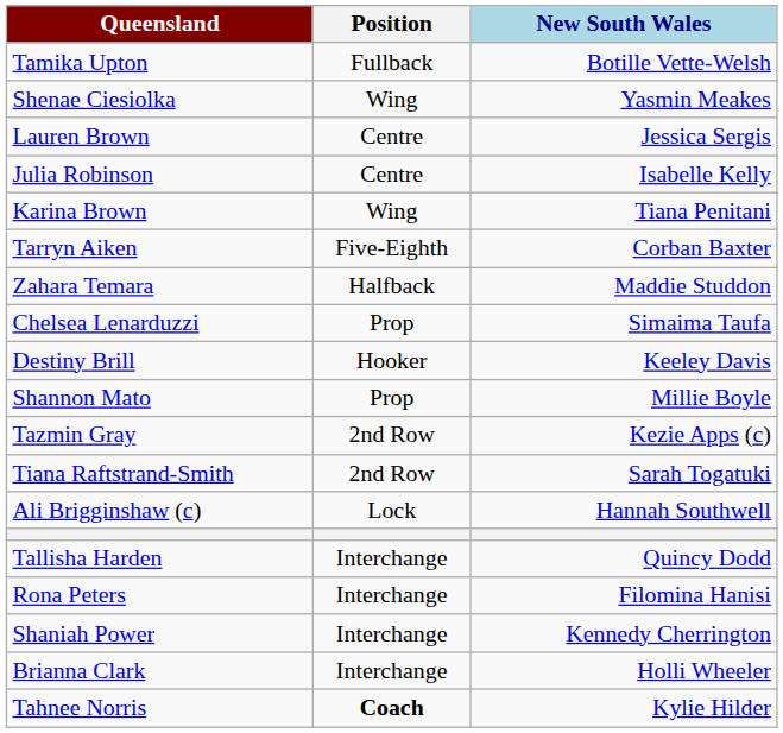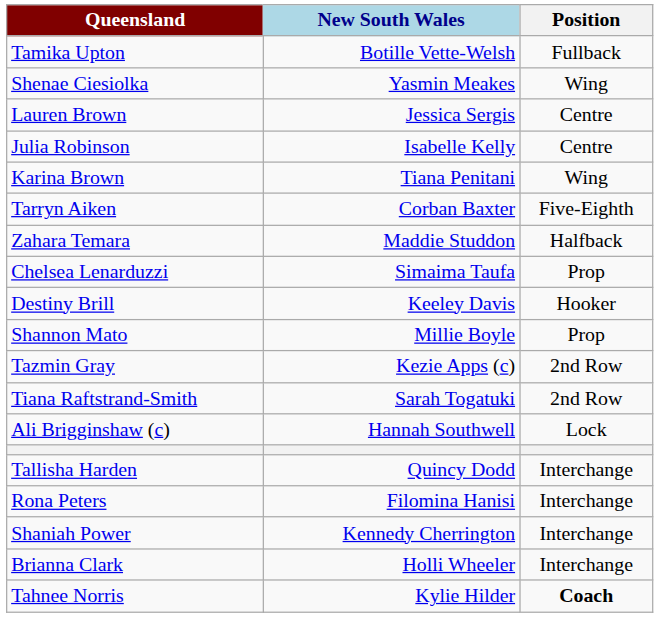 <table style="margin: 1em auto 1em auto" class="wikitable">
 <tr>
 <th align="centre" width="200" style="border: 2px ; background: maroon; color: white">Queensland</th>
+<th align="centre" width="200" style="border: 2px ; background: lightblue; color: darkblue">New South Wales</th>
 <th width="100">Position</th>
-<th align="centre" width="200" style="border: 2px ; background: lightblue; color: darkblue">New South Wales</th>
 </tr>
 <tr>
 <td style="text-align:left;"> <a href='#'>Tamika Upton</a></td>
+<td style="text-align:right;"><a href='#'>Botille Vette-Welsh</a> </td>
 <td style="text-align:center;">Fullback</td>
-<td style="text-align:right;"><a href='#'>Botille Vette-Welsh</a> </td>
 </tr>
 <tr>
 <td style="text-align:left;"> <a href='#'>Shenae Ciesiolka</a></td>
+<td style="text-align:right;"><a href='#'>Yasmin Meakes</a> </td>
 <td style="text-align:center;">Wing</td>
-<td style="text-align:right;"><a href='#'>Yasmin Meakes</a> </td>
 </tr>
 <tr>
 <td style="text-align:left;"> <a href='#'>Lauren Brown</a></td>
+<td style="text-align:right;"><a href='#'>Jessica Sergis</a> </td>
 <td style="text-align:center;">Centre</td>
-<td style="text-align:right;"><a href='#'>Jessica Sergis</a> </td>
 </tr>
 <tr>
 <td style="text-align:left;"> <a href='#'>Julia Robinson</a></td>
+<td style="text-align:right;"><a href='#'>Isabelle Kelly</a> </td>
 <td style="text-align:center;">Centre</td>
-<td style="text-align:right;"><a href='#'>Isabelle Kelly</a> </td>
 </tr>
 <tr>
 <td style="text-align:left;"> <a href='#'>Karina Brown</a></td>
+<td style="text-align:right;"><a href='#'>Tiana Penitani</a> </td>
 <td style="text-align:center;">Wing</td>
-<td style="text-align:right;"><a href='#'>Tiana Penitani</a> </td>
 </tr>
 <tr>
 <td style="text-align:left;"> <a href='#'>Tarryn Aiken</a></td>
+<td style="text-align:right;"><a href='#'>Corban Baxter</a> </td>
 <td style="text-align:center;">Five-Eighth</td>
-<td style="text-align:right;"><a href='#'>Corban Baxter</a> </td>
 </tr>
 <tr>
 <td style="text-align:left;"> <a href='#'>Zahara Temara</a></td>
+<td style="text-align:right;"><a href='#'>Maddie Studdon</a> </td>
 <td style="text-align:center;">Halfback</td>
-<td style="text-align:right;"><a href='#'>Maddie Studdon</a> </td>
 </tr>
 <tr>
 <td style="text-align:left;"> <a href='#'>Chelsea Lenarduzzi</a></td>
+<td style="text-align:right;"><a href='#'>Simaima Taufa</a> </td>
 <td style="text-align:center;">Prop</td>
-<td style="text-align:right;"><a href='#'>Simaima Taufa</a> </td>
 </tr>
 <tr>
 <td style="text-align:left;"> <a href='#'>Destiny Brill</a></td>
+<td style="text-align:right;"><a href='#'>Keeley Davis</a> </td>
 <td style="text-align:center;">Hooker</td>
-<td style="text-align:right;"><a href='#'>Keeley Davis</a> </td>
 </tr>
 <tr>
 <td style="text-align:left;"> <a href='#'>Shannon Mato</a></td>
+<td style="text-align:right;"><a href='#'>Millie Boyle</a> </td>
 <td style="text-align:center;">Prop</td>
-<td style="text-align:right;"><a href='#'>Millie Boyle</a> </td>
 </tr>
 <tr>
 <td style="text-align:left;"> <a href='#'>Tazmin Gray</a></td>
+<td style="text-align:right;"><a href='#'>Kezie Apps</a> (<a href='#'>c</a>) </td>
 <td style="text-align:center;">2nd Row</td>
-<td style="text-align:right;"><a href='#'>Kezie Apps</a> (<a href='#'>c</a>) </td>
 </tr>
 <tr>
 <td style="text-align:left;"> <a href='#'>Tiana Raftstrand-Smith</a></td>
+<td style="text-align:right;"><a href='#'>Sarah Togatuki</a> </td>
 <td style="text-align:center;">2nd Row</td>
-<td style="text-align:right;"><a href='#'>Sarah Togatuki</a> </td>
 </tr>
 <tr>
 <td style="text-align:left;"> <a href='#'>Ali Brigginshaw</a> (<a href='#'>c</a>)</td>
+<td style="text-align:right;"><a href='#'>Hannah Southwell</a> </td>
 <td style="text-align:center;">Lock</td>
-<td style="text-align:right;"><a href='#'>Hannah Southwell</a> </td>
 </tr>
 <tr>
 <th></th>
 <th></th>
 <th></th>
 </tr>
 <tr>
 <td style="text-align:left;"> <a href='#'>Tallisha Harden</a></td>
+<td style="text-align:right;"><a href='#'>Quincy Dodd</a> </td>
 <td style="text-align:center;">Interchange</td>
-<td style="text-align:right;"><a href='#'>Quincy Dodd</a> </td>
 </tr>
 <tr>
 <td style="text-align:left;"> <a href='#'>Rona Peters</a></td>
+<td style="text-align:right;"><a href='#'>Filomina Hanisi</a> </td>
 <td style="text-align:center;">Interchange</td>
-<td style="text-align:right;"><a href='#'>Filomina Hanisi</a> </td>
 </tr>
 <tr>
 <td style="text-align:left;"> <a href='#'>Shaniah Power</a></td>
+<td style="text-align:right;"><a href='#'>Kennedy Cherrington</a> </td>
 <td style="text-align:center;">Interchange</td>
-<td style="text-align:right;"><a href='#'>Kennedy Cherrington</a> </td>
 </tr>
 <tr>
 <td style="text-align:left;"> <a href='#'>Brianna Clark</a></td>
+<td style="text-align:right;"><a href='#'>Holli Wheeler</a> </td>
 <td style="text-align:center;">Interchange</td>
-<td style="text-align:right;"><a href='#'>Holli Wheeler</a> </td>
 </tr>
 <tr>
 <td style="text-align:left;"> <a href='#'>Tahnee Norris</a></td>
+<td style="text-align:right;"><a href='#'>Kylie Hilder</a> </td>
 <td style="text-align:center;"><strong>Coach</strong></td>
-<td style="text-align:right;"><a href='#'>Kylie Hilder</a> </td>
 </tr>
 </table>
